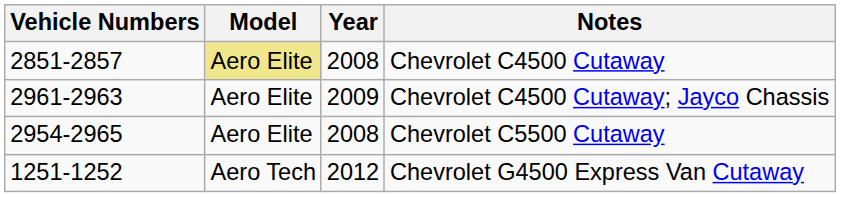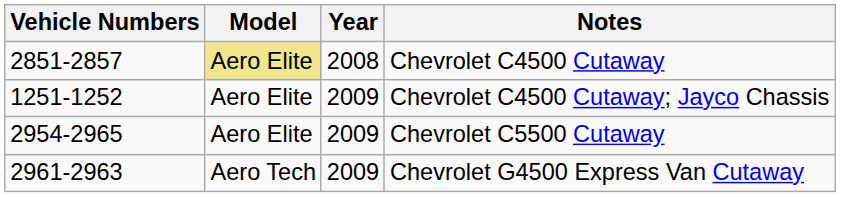 <table class=wikitable>
 <tr>
 <th>Vehicle Numbers</th>
 <th>Model</th>
 <th>Year</th>
 <th><div>Notes</div></th>
 </tr>
 <tr>
 <td>2851-2857</td>
 <td style="background: khaki;">Aero Elite</td>
 <td>2008</td>
 <td>Chevrolet C4500 <a href='#'>Cutaway</a></td>
 </tr>
 <tr>
-<td>2961-2963</td>
+<td>1251-1252</td>
 <td>Aero Elite</td>
 <td>2009</td>
 <td>Chevrolet C4500 <a href='#'>Cutaway</a>; <a href='#'>Jayco</a> Chassis</td>
 </tr>
 <tr>
 <td>2954-2965</td>
 <td>Aero Elite</td>
-<td>2008</td>
+<td>2009</td>
 <td>Chevrolet C5500 <a href='#'>Cutaway</a></td>
 </tr>
 <tr>
-<td>1251-1252</td>
+<td>2961-2963</td>
 <td>Aero Tech</td>
-<td>2012</td>
+<td>2009</td>
 <td>Chevrolet G4500 Express Van <a href='#'>Cutaway</a></td>
 </tr>
 </table>
